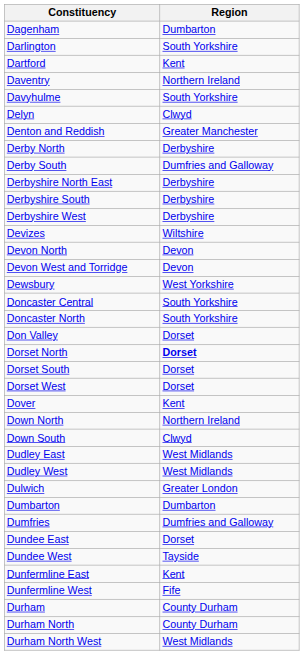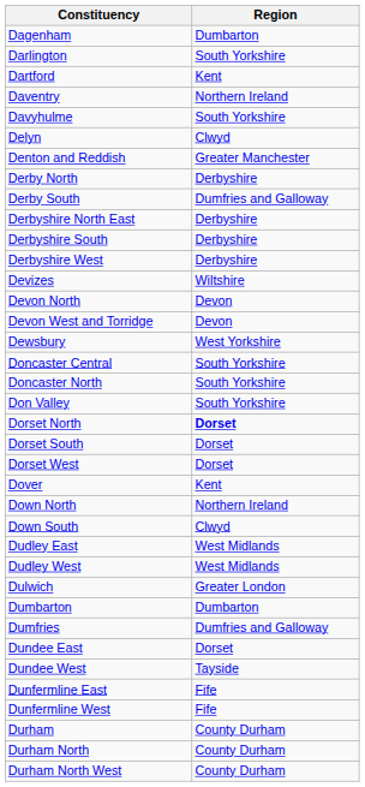 <table class="wikitable">
 <tr>
 <th width="225px">Constituency</th>
 <th width="200px">Region</th>
 </tr>
 <tr>
 <td><a href='#'>Dagenham</a></td>
 <td align="left"><a href='#'>Dumbarton</a></td>
 </tr>
 <tr>
 <td><a href='#'>Darlington</a></td>
 <td align="left"><a href='#'>South Yorkshire</a></td>
 </tr>
 <tr>
 <td><a href='#'>Dartford</a></td>
 <td align="left"><a href='#'>Kent</a></td>
 </tr>
 <tr>
 <td><a href='#'>Daventry</a></td>
 <td align="left"><a href='#'>Northern Ireland</a></td>
 </tr>
 <tr>
 <td><a href='#'>Davyhulme</a></td>
 <td align="left"><a href='#'>South Yorkshire</a></td>
 </tr>
 <tr>
 <td><a href='#'>Delyn</a></td>
 <td align="left"><a href='#'>Clwyd</a></td>
 </tr>
 <tr>
 <td><a href='#'>Denton and Reddish</a></td>
 <td align="left"><a href='#'>Greater Manchester</a></td>
 </tr>
 <tr>
 <td><a href='#'>Derby North</a></td>
 <td align="left"><a href='#'>Derbyshire</a></td>
 </tr>
 <tr>
 <td><a href='#'>Derby South</a></td>
 <td align="left"><a href='#'>Dumfries and Galloway</a></td>
 </tr>
 <tr>
 <td><a href='#'>Derbyshire North East</a></td>
 <td align="left"><a href='#'>Derbyshire</a></td>
 </tr>
 <tr>
 <td><a href='#'>Derbyshire South</a></td>
 <td align="left"><a href='#'>Derbyshire</a></td>
 </tr>
 <tr>
 <td><a href='#'>Derbyshire West</a></td>
 <td align="left"><a href='#'>Derbyshire</a></td>
 </tr>
 <tr>
 <td><a href='#'>Devizes</a></td>
 <td align="left"><a href='#'>Wiltshire</a></td>
 </tr>
 <tr>
 <td><a href='#'>Devon North</a></td>
 <td align="left"><a href='#'>Devon</a></td>
 </tr>
 <tr>
 <td><a href='#'>Devon West and Torridge</a></td>
 <td align="left"><a href='#'>Devon</a></td>
 </tr>
 <tr>
 <td><a href='#'>Dewsbury</a></td>
 <td align="left"><a href='#'>West Yorkshire</a></td>
 </tr>
 <tr>
 <td><a href='#'>Doncaster Central</a></td>
 <td align="left"><a href='#'>South Yorkshire</a></td>
 </tr>
 <tr>
 <td><a href='#'>Doncaster North</a></td>
 <td align="left"><a href='#'>South Yorkshire</a></td>
 </tr>
 <tr>
 <td><a href='#'>Don Valley</a></td>
-<td align="left"><a href='#'>Dorset</a></td>
+<td align="left"><a href='#'>South Yorkshire</a></td>
 </tr>
 <tr>
 <td><a href='#'>Dorset North</a></td>
 <td align="left"><strong><a href='#'>Dorset</a></strong></td>
 </tr>
 <tr>
 <td><a href='#'>Dorset South</a></td>
 <td align="left"><a href='#'>Dorset</a></td>
 </tr>
 <tr>
 <td><a href='#'>Dorset West</a></td>
 <td align="left"><a href='#'>Dorset</a></td>
 </tr>
 <tr>
 <td><a href='#'>Dover</a></td>
 <td align="left"><a href='#'>Kent</a></td>
 </tr>
 <tr>
 <td><a href='#'>Down North</a></td>
 <td align="left"><a href='#'>Northern Ireland</a></td>
 </tr>
 <tr>
 <td><a href='#'>Down South</a></td>
 <td align="left"><a href='#'>Clwyd</a></td>
 </tr>
 <tr>
 <td><a href='#'>Dudley East</a></td>
 <td align="left"><a href='#'>West Midlands</a></td>
 </tr>
 <tr>
 <td><a href='#'>Dudley West</a></td>
 <td align="left"><a href='#'>West Midlands</a></td>
 </tr>
 <tr>
 <td><a href='#'>Dulwich</a></td>
 <td align="left"><a href='#'>Greater London</a></td>
 </tr>
 <tr>
 <td><a href='#'>Dumbarton</a></td>
 <td align="left"><a href='#'>Dumbarton</a></td>
 </tr>
 <tr>
 <td><a href='#'>Dumfries</a></td>
 <td align="left"><a href='#'>Dumfries and Galloway</a></td>
 </tr>
 <tr>
 <td><a href='#'>Dundee East</a></td>
 <td align="left"><a href='#'>Dorset</a></td>
 </tr>
 <tr>
 <td><a href='#'>Dundee West</a></td>
 <td align="left"><a href='#'>Tayside</a></td>
 </tr>
 <tr>
 <td><a href='#'>Dunfermline East</a></td>
-<td align="left"><a href='#'>Kent</a></td>
+<td align="left"><a href='#'>Fife</a></td>
 </tr>
 <tr>
 <td><a href='#'>Dunfermline West</a></td>
 <td align="left"><a href='#'>Fife</a></td>
 </tr>
 <tr>
 <td><a href='#'>Durham</a></td>
 <td align="left"><a href='#'>County Durham</a></td>
 </tr>
 <tr>
 <td><a href='#'>Durham North</a></td>
 <td align="left"><a href='#'>County Durham</a></td>
 </tr>
 <tr>
 <td><a href='#'>Durham North West</a></td>
-<td align="left"><a href='#'>West Midlands</a></td>
+<td align="left"><a href='#'>County Durham</a></td>
 </tr>
 </table>
